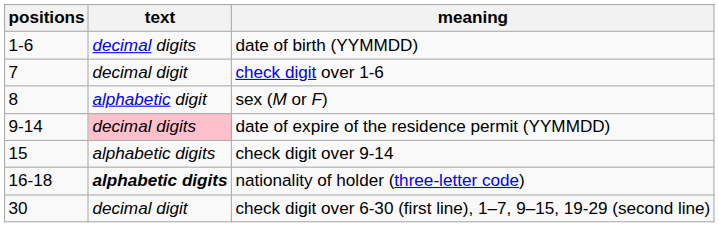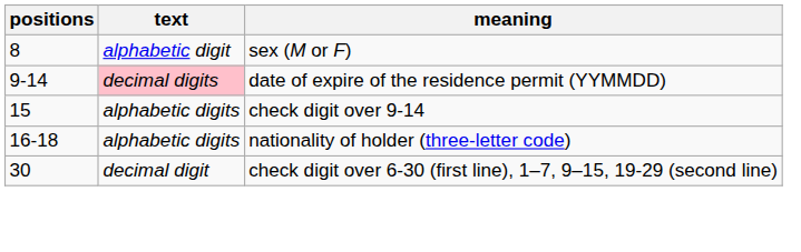 <table class="wikitable">
 <tr>
 <th>positions</th>
 <th>text</th>
 <th>meaning</th>
-</tr>
-<tr>
-<td>1-6</td>
-<td><em><a href='#'>decimal</a> digits</em></td>
-<td>date of birth (YYMMDD)</td>
-</tr>
-<tr>
-<td>7</td>
-<td><em>decimal digit</em></td>
-<td><a href='#'>check digit</a> over 1-6</td>
 </tr>
 <tr>
 <td>8</td>
 <td><em><a href='#'>alphabetic</a> digit</em></td>
 <td>sex (<em>M</em> or <em>F</em>)</td>
 </tr>
 <tr>
 <td>9-14</td>
 <td style="background: pink;"><em>decimal digits</em></td>
 <td>date of expire of the residence permit (YYMMDD)</td>
 </tr>
 <tr>
 <td>15</td>
 <td><em>alphabetic digits</em></td>
 <td>check digit over 9-14</td>
 </tr>
 <tr>
 <td>16-18</td>
-<td><strong><em>alphabetic digits</em></strong></td>
+<td><em>alphabetic digits</em></td>
 <td>nationality of holder (<a href='#'>three-letter code</a>)</td>
 </tr>
 <tr>
 <td>30</td>
 <td><em>decimal digit</em></td>
 <td>check digit over 6-30 (first line), 1–7, 9–15, 19-29 (second line)</td>
 </tr>
 </table>
